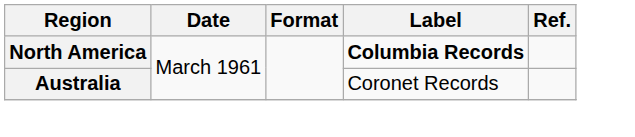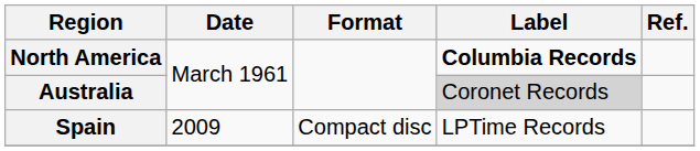 <table class="wikitable plainrowheaders">
 <tr>
 <th scope="col">Region</th>
 <th scope="col">Date</th>
 <th scope="col">Format</th>
 <th scope="col">Label</th>
 <th scope="col">Ref.</th>
 </tr>
 <tr>
 <th scope="row">North America</th>
 <td rowspan="2">March 1961</td>
 <td rowspan="2"></td>
 <td><strong>Columbia Records</strong></td>
 <td></td>
 </tr>
 <tr>
 <th scope="row">Australia</th>
-<td>Coronet Records</td>
+<td style="background: lightgrey;">Coronet Records</td>
+<td></td>
+</tr>
+<tr>
+<th scope="row">Spain</th>
+<td>2009</td>
+<td>Compact disc</td>
+<td>LPTime Records</td>
 <td></td>
 </tr>
 <tr>
 </tr>
 </table>
